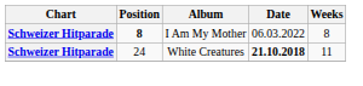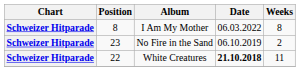 <table class="wikitable plainrowheaders sortable" style="text-align:center;" border="1">
 <tr>
 <th scope="col">Chart</th>
 <th scope="col">Position</th>
 <th scope="col">Album</th>
 <th scope="col">Date</th>
 <th scope="col">Weeks</th>
 </tr>
 <tr>
 <th scope="row"><a href='#'>Schweizer Hitparade</a></th>
-<td><strong>8</strong></td>
+<td>8</td>
 <td>I Am My Mother</td>
 <td>06.03.2022</td>
 <td>8</td>
 </tr>
 <tr>
 <th scope="row"><a href='#'>Schweizer Hitparade</a></th>
-<td>24</td>
+<td>23</td>
+<td>No Fire in the Sand</td>
+<td>06.10.2019</td>
+<td>2</td>
+</tr>
+<tr>
+<th scope="row"><a href='#'>Schweizer Hitparade</a></th>
+<td>22</td>
 <td>White Creatures</td>
 <td><strong>21.10.2018</strong></td>
 <td>11</td>
 </tr>
 <tr>
 </tr>
 </table>
